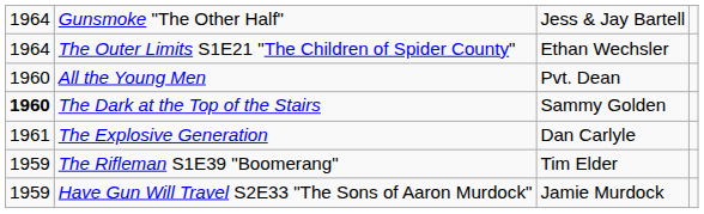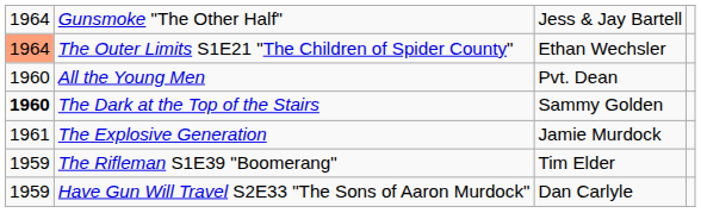 <table class="wikitable">
 <tr>
 <td>1964</td>
 <td><em><a href='#'>Gunsmoke</a></em> "The Other Half"</td>
 <td>Jess & Jay Bartell</td>
 <td></td>
 </tr>
 <tr>
-<td>1964</td>
+<td style="background: lightsalmon;">1964</td>
 <td><em><a href='#'>The Outer Limits</a></em> S1E21 "<a href='#'>The Children of Spider County</a>"</td>
 <td>Ethan Wechsler</td>
 <td></td>
 </tr>
 <tr>
 <td>1960</td>
 <td><em><a href='#'>All the Young Men</a></em></td>
 <td>Pvt. Dean</td>
 <td></td>
 </tr>
 <tr>
 <td><strong>1960</strong></td>
 <td><em><a href='#'>The Dark at the Top of the Stairs</a></em></td>
 <td>Sammy Golden</td>
 <td></td>
 </tr>
 <tr>
 <td>1961</td>
 <td><em><a href='#'>The Explosive Generation</a></em></td>
-<td>Dan Carlyle</td>
+<td>Jamie Murdock</td>
 <td></td>
 </tr>
 <tr>
 <td>1959</td>
 <td><em><a href='#'>The Rifleman</a></em> S1E39 "Boomerang"</td>
 <td>Tim Elder</td>
 <td></td>
 </tr>
 <tr>
 <td>1959</td>
 <td><em><a href='#'>Have Gun Will Travel</a></em> S2E33 "The Sons of Aaron Murdock"</td>
-<td>Jamie Murdock</td>
+<td>Dan Carlyle</td>
 <td></td>
 </tr>
 </table>
